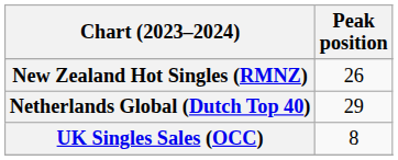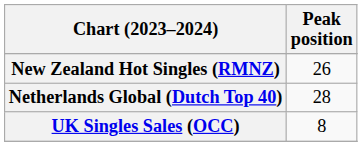 <table class="wikitable sortable plainrowheaders" style="text-align:center">
 <tr>
 <th scope="col">Chart (2023–2024)</th>
 <th scope="col">Peak<br>position</th>
 </tr>
 <tr>
 </tr>
 <tr>
 </tr>
 <tr>
 </tr>
 <tr>
 <th scope="row">New Zealand Hot Singles (<a href='#'>RMNZ</a>)</th>
 <td>26</td>
 </tr>
 <tr>
 <th scope="row">Netherlands Global (<a href='#'>Dutch Top 40</a>)</th>
-<td>29</td>
+<td>28</td>
 </tr>
 <tr>
 <th scope="row"><a href='#'>UK Singles Sales</a> (<a href='#'>OCC</a>)</th>
 <td>8</td>
 </tr>
 <tr>
 </tr>
 <tr>
 </tr>
 <tr>
 </tr>
 </table>
